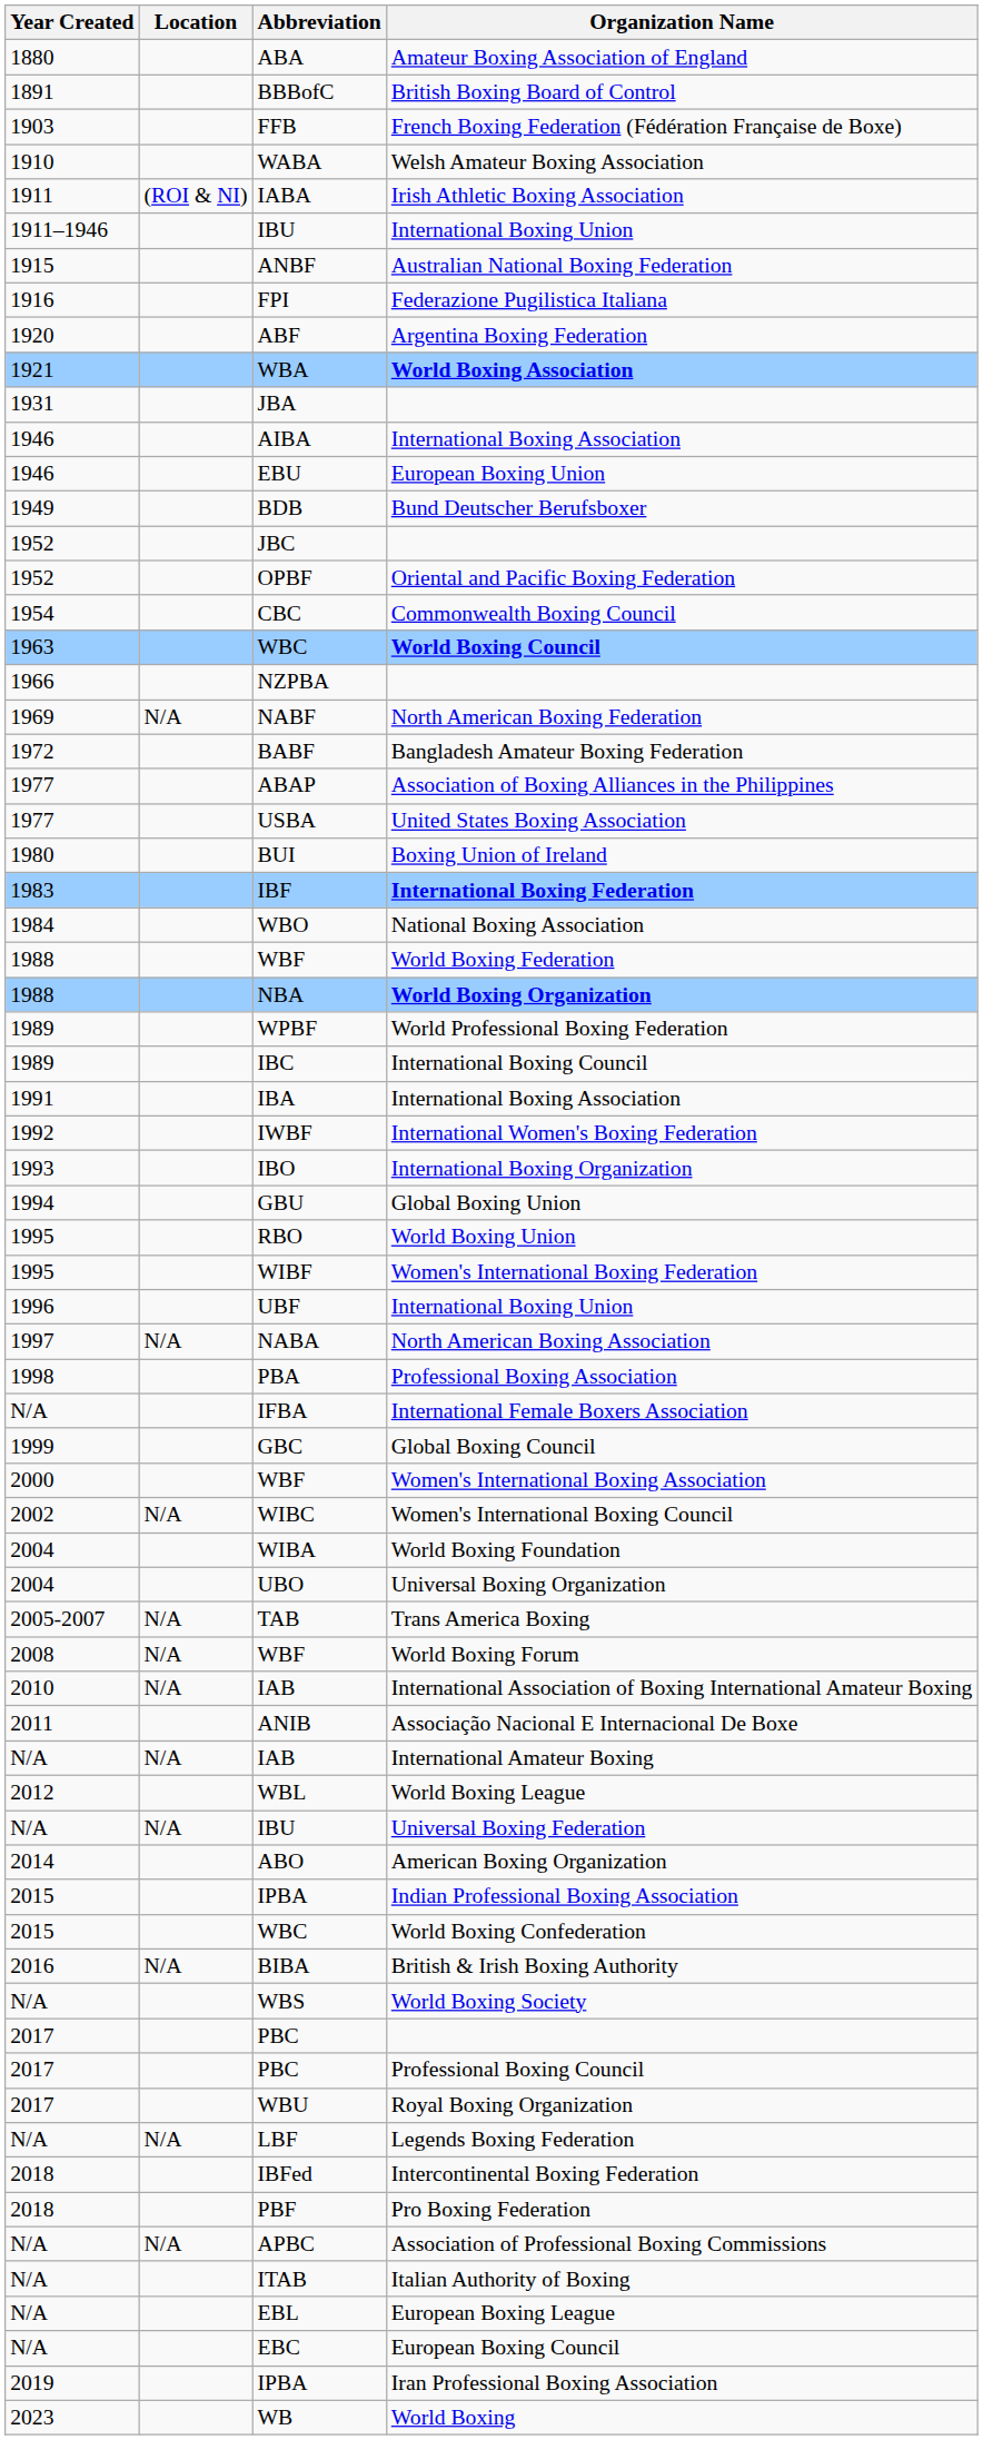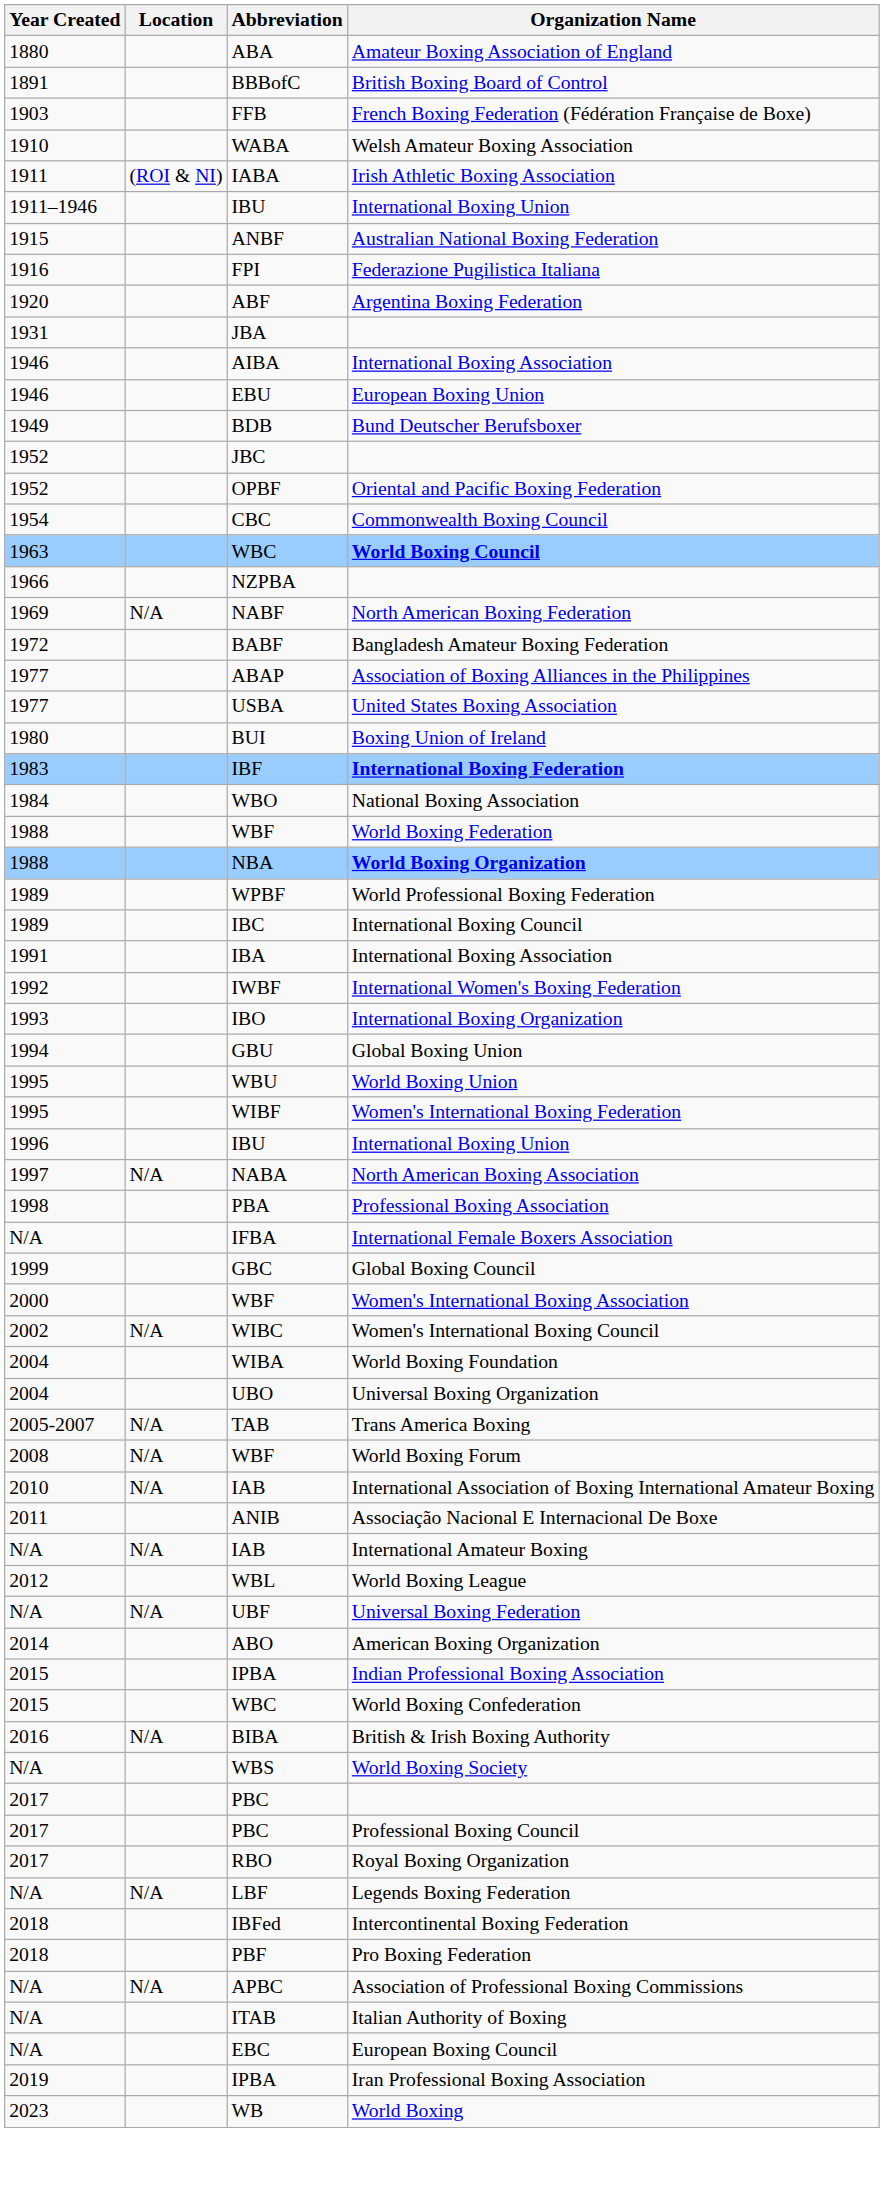 <table class="wikitable sortable">
 <tr>
 <th>Year Created</th>
 <th>Location</th>
 <th>Abbreviation</th>
 <th>Organization Name</th>
 </tr>
 <tr>
 <td>1880</td>
 <td></td>
 <td>ABA</td>
 <td><a href='#'>Amateur Boxing Association of England</a></td>
 </tr>
 <tr>
 <td>1891</td>
 <td></td>
 <td>BBBofC</td>
 <td><a href='#'>British Boxing Board of Control</a></td>
 </tr>
 <tr>
 <td>1903</td>
 <td></td>
 <td>FFB</td>
 <td><a href='#'>French Boxing Federation</a> (Fédération Française de Boxe)</td>
 </tr>
 <tr>
 <td>1910</td>
 <td></td>
 <td>WABA</td>
 <td>Welsh Amateur Boxing Association</td>
 </tr>
 <tr>
 <td>1911</td>
 <td> (<a href='#'>ROI</a> & <a href='#'>NI</a>)</td>
 <td>IABA</td>
 <td><a href='#'>Irish Athletic Boxing Association</a></td>
 </tr>
 <tr>
 <td>1911–1946</td>
 <td></td>
 <td>IBU</td>
 <td><a href='#'>International Boxing Union</a></td>
 </tr>
 <tr>
 <td>1915</td>
 <td></td>
 <td>ANBF</td>
 <td><a href='#'>Australian National Boxing Federation</a></td>
 </tr>
 <tr>
 <td>1916</td>
 <td></td>
 <td>FPI</td>
 <td><a href='#'>Federazione Pugilistica Italiana</a></td>
 </tr>
 <tr>
 <td>1920</td>
 <td></td>
 <td>ABF</td>
 <td><a href='#'>Argentina Boxing Federation</a></td>
-</tr>
-<tr bgcolor=#9acdff>
-<td>1921</td>
-<td></td>
-<td>WBA</td>
-<td><strong><a href='#'>World Boxing Association</a></strong></td>
 </tr>
 <tr>
 <td>1931</td>
 <td></td>
 <td>JBA</td>
 <td></td>
 </tr>
 <tr>
 <td>1946</td>
 <td></td>
 <td>AIBA</td>
 <td><a href='#'>International Boxing Association</a></td>
 </tr>
 <tr>
 <td>1946</td>
 <td></td>
 <td>EBU</td>
 <td><a href='#'>European Boxing Union</a></td>
 </tr>
 <tr>
 <td>1949</td>
 <td></td>
 <td>BDB</td>
 <td><a href='#'>Bund Deutscher Berufsboxer</a></td>
 </tr>
 <tr>
 <td>1952</td>
 <td></td>
 <td>JBC</td>
 <td></td>
 </tr>
 <tr>
 <td>1952</td>
 <td></td>
 <td>OPBF</td>
 <td><a href='#'>Oriental and Pacific Boxing Federation</a></td>
 </tr>
 <tr>
 <td>1954</td>
 <td></td>
 <td>CBC</td>
 <td><a href='#'>Commonwealth Boxing Council</a></td>
 </tr>
 <tr bgcolor=#9acdff>
 <td>1963</td>
 <td></td>
 <td>WBC</td>
 <td><strong><a href='#'>World Boxing Council</a></strong></td>
 </tr>
 <tr>
 <td>1966</td>
 <td></td>
 <td>NZPBA</td>
 <td></td>
 </tr>
 <tr>
 <td>1969</td>
 <td>N/A</td>
 <td>NABF</td>
 <td><a href='#'>North American Boxing Federation</a></td>
 </tr>
 <tr>
 <td>1972</td>
 <td></td>
 <td>BABF</td>
 <td>Bangladesh Amateur Boxing Federation</td>
 </tr>
 <tr>
 <td>1977</td>
 <td></td>
 <td>ABAP</td>
 <td><a href='#'>Association of Boxing Alliances in the Philippines</a></td>
 </tr>
 <tr>
 <td>1977</td>
 <td></td>
 <td>USBA</td>
 <td><a href='#'>United States Boxing Association</a></td>
 </tr>
 <tr>
 <td>1980</td>
 <td></td>
 <td>BUI</td>
 <td><a href='#'>Boxing Union of Ireland</a></td>
 </tr>
 <tr bgcolor=#9acdff>
 <td>1983</td>
 <td></td>
 <td>IBF</td>
 <td><strong><a href='#'>International Boxing Federation</a></strong></td>
 </tr>
 <tr>
 <td>1984</td>
 <td></td>
 <td>WBO</td>
 <td>National Boxing Association</td>
 </tr>
 <tr>
 <td>1988</td>
 <td></td>
 <td>WBF</td>
 <td><a href='#'> World Boxing Federation</a></td>
 </tr>
 <tr bgcolor=#9acdff>
 <td>1988</td>
 <td></td>
 <td>NBA</td>
 <td><strong><a href='#'>World Boxing Organization</a></strong></td>
 </tr>
 <tr>
 <td>1989</td>
 <td></td>
 <td>WPBF</td>
 <td>World Professional Boxing Federation</td>
 </tr>
 <tr>
 <td>1989</td>
 <td></td>
 <td>IBC</td>
 <td>International Boxing Council</td>
 </tr>
 <tr>
 <td>1991</td>
 <td></td>
 <td>IBA</td>
 <td>International Boxing Association</td>
 </tr>
 <tr>
 <td>1992</td>
 <td></td>
 <td>IWBF</td>
 <td><a href='#'>International Women's Boxing Federation</a></td>
 </tr>
 <tr>
 <td>1993</td>
 <td></td>
 <td>IBO</td>
 <td><a href='#'>International Boxing Organization</a></td>
 </tr>
 <tr>
 <td>1994</td>
 <td></td>
 <td>GBU</td>
 <td>Global Boxing Union</td>
 </tr>
 <tr>
 <td>1995</td>
 <td></td>
-<td>RBO</td>
+<td>WBU</td>
 <td><a href='#'>World Boxing Union</a></td>
 </tr>
 <tr>
 <td>1995</td>
 <td></td>
 <td>WIBF</td>
 <td><a href='#'>Women's International Boxing Federation</a></td>
 </tr>
 <tr>
 <td>1996</td>
 <td></td>
-<td>UBF</td>
+<td>IBU</td>
 <td><a href='#'>International Boxing Union</a></td>
 </tr>
 <tr>
 <td>1997</td>
 <td>N/A</td>
 <td>NABA</td>
 <td><a href='#'>North American Boxing Association</a></td>
 </tr>
 <tr>
 <td>1998</td>
 <td></td>
 <td>PBA</td>
 <td><a href='#'>Professional Boxing Association</a></td>
 </tr>
 <tr>
 <td>N/A</td>
 <td></td>
 <td>IFBA</td>
 <td><a href='#'>International Female Boxers Association</a></td>
 </tr>
 <tr>
 <td>1999</td>
 <td></td>
 <td>GBC</td>
 <td>Global Boxing Council</td>
 </tr>
 <tr>
 <td>2000</td>
 <td></td>
 <td>WBF</td>
 <td><a href='#'>Women's International Boxing Association</a></td>
 </tr>
 <tr>
 <td>2002</td>
 <td>N/A</td>
 <td>WIBC</td>
 <td>Women's International Boxing Council</td>
 </tr>
 <tr>
 <td>2004</td>
 <td></td>
 <td>WIBA</td>
 <td>World Boxing Foundation</td>
 </tr>
 <tr>
 <td>2004</td>
 <td></td>
 <td>UBO</td>
 <td>Universal Boxing Organization</td>
 </tr>
 <tr>
 <td>2005-2007</td>
 <td>N/A</td>
 <td>TAB</td>
 <td>Trans America Boxing</td>
 </tr>
 <tr>
 <td>2008</td>
 <td>N/A</td>
 <td>WBF</td>
 <td>World Boxing Forum</td>
 </tr>
 <tr>
 <td>2010</td>
 <td>N/A</td>
 <td>IAB</td>
 <td>International Association of Boxing International Amateur Boxing</td>
 </tr>
 <tr>
 <td>2011</td>
 <td></td>
 <td>ANIB</td>
 <td>Associação Nacional E Internacional De Boxe</td>
 </tr>
 <tr>
 <td>N/A</td>
 <td>N/A</td>
 <td>IAB</td>
 <td>International Amateur Boxing</td>
 </tr>
 <tr>
 <td>2012</td>
 <td></td>
 <td>WBL</td>
 <td>World Boxing League</td>
 </tr>
 <tr>
 <td>N/A</td>
 <td>N/A</td>
-<td>IBU</td>
+<td>UBF</td>
 <td><a href='#'>Universal Boxing Federation</a></td>
 </tr>
 <tr>
 <td>2014</td>
 <td></td>
 <td>ABO</td>
 <td>American Boxing Organization</td>
 </tr>
 <tr>
 <td>2015</td>
 <td></td>
 <td>IPBA</td>
 <td><a href='#'>Indian Professional Boxing Association</a></td>
 </tr>
 <tr>
 <td>2015</td>
 <td></td>
 <td>WBC</td>
 <td>World Boxing Confederation</td>
 </tr>
 <tr>
 <td>2016</td>
 <td>N/A</td>
 <td>BIBA</td>
 <td>British & Irish Boxing Authority</td>
 </tr>
 <tr>
 <td>N/A</td>
 <td></td>
 <td>WBS</td>
 <td><a href='#'>World Boxing Society</a></td>
 </tr>
 <tr>
 <td>2017</td>
 <td></td>
 <td>PBC</td>
 <td></td>
 </tr>
 <tr>
 <td>2017</td>
 <td></td>
 <td>PBC</td>
 <td>Professional Boxing Council</td>
 </tr>
 <tr>
 <td>2017</td>
 <td></td>
-<td>WBU</td>
+<td>RBO</td>
 <td>Royal Boxing Organization</td>
 </tr>
 <tr>
 <td>N/A</td>
 <td>N/A</td>
 <td>LBF</td>
 <td>Legends Boxing Federation</td>
 </tr>
 <tr>
 <td>2018</td>
 <td></td>
 <td>IBFed</td>
 <td>Intercontinental Boxing Federation</td>
 </tr>
 <tr>
 <td>2018</td>
 <td></td>
 <td>PBF</td>
 <td>Pro Boxing Federation</td>
 </tr>
 <tr>
 <td>N/A</td>
 <td>N/A</td>
 <td>APBC</td>
 <td>Association of Professional Boxing Commissions</td>
 </tr>
 <tr>
 <td>N/A</td>
 <td></td>
 <td>ITAB</td>
 <td>Italian Authority of Boxing</td>
 </tr>
 <tr>
 <td>N/A</td>
 <td></td>
-<td>EBL</td>
-<td>European Boxing League</td>
-</tr>
-<tr>
-<td>N/A</td>
-<td></td>
 <td>EBC</td>
 <td>European Boxing Council</td>
 </tr>
 <tr>
 <td>2019</td>
 <td></td>
 <td>IPBA</td>
 <td>Iran Professional Boxing Association</td>
 </tr>
 <tr>
 <td>2023</td>
 <td></td>
 <td>WB</td>
 <td><a href='#'>World Boxing</a></td>
 </tr>
 </table>
